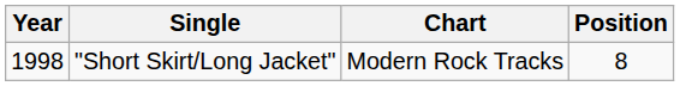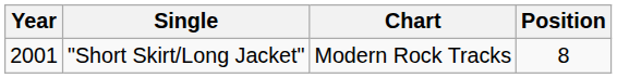 <table class="wikitable sortable">
 <tr>
 <th>Year</th>
 <th>Single</th>
 <th>Chart</th>
 <th>Position</th>
 </tr>
 <tr>
-<td rowspan="1">1998</td>
+<td rowspan="1">2001</td>
 <td rowspan="1">"Short Skirt/Long Jacket"</td>
 <td>Modern Rock Tracks</td>
 <td align="center">8</td>
 </tr>
 </table>
